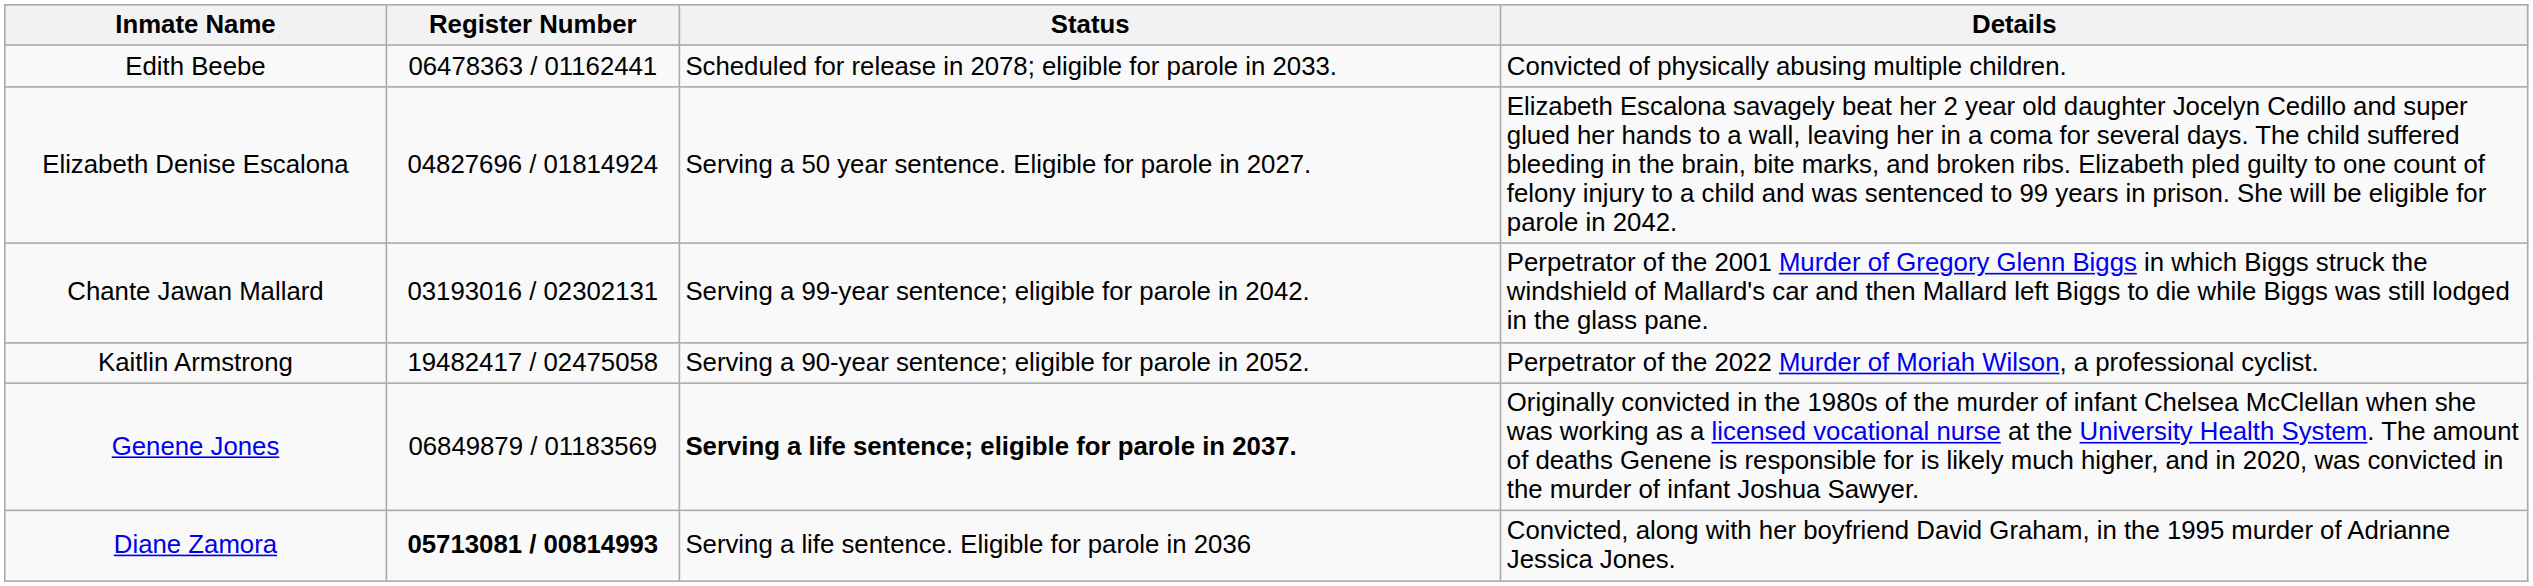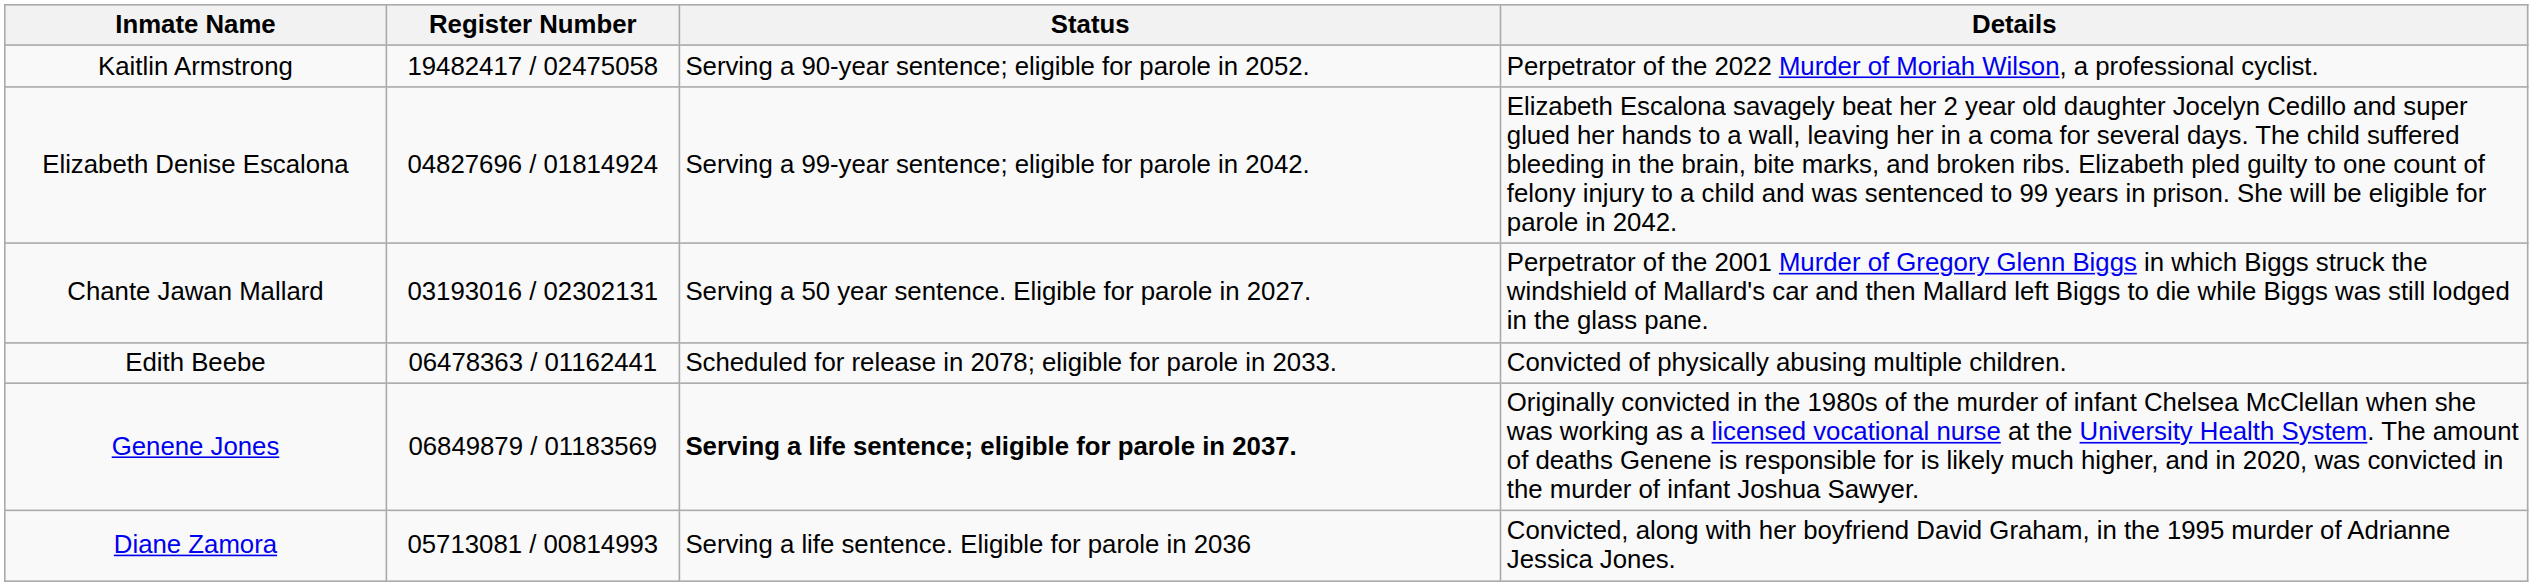 <table class="wikitable sortable">
 <tr>
 <th width=13%>Inmate Name</th>
 <th width=10%>Register Number</th>
 <th width=28%>Status</th>
 <th width=35%>Details</th>
 </tr>
 <tr>
-<td style="text-align:center;">Edith Beebe</td>
-<td style="text-align:center;">06478363 / 01162441</td>
-<td>Scheduled for release in 2078; eligible for parole in 2033.</td>
-<td>Convicted of physically abusing multiple children.</td>
+<td style="text-align:center;">Kaitlin Armstrong</td>
+<td style="text-align:center;">19482417 / 02475058</td>
+<td>Serving a 90-year sentence; eligible for parole in 2052.</td>
+<td>Perpetrator of the 2022 <a href='#'>Murder of Moriah Wilson</a>, a professional cyclist.</td>
 </tr>
 <tr>
 <td style="text-align:center;">Elizabeth Denise Escalona</td>
 <td style="text-align:center;">04827696 /  01814924</td>
-<td>Serving a 50 year sentence. Eligible for parole in 2027.</td>
+<td>Serving a 99-year sentence; eligible for parole in 2042.</td>
 <td>Elizabeth Escalona savagely beat her 2 year old daughter Jocelyn Cedillo and super glued her hands to a wall, leaving her in a coma for several days. The child suffered bleeding in the brain, bite marks, and broken ribs. Elizabeth pled guilty to one count of felony injury to a child and was sentenced to 99 years in prison. She will be eligible for parole in 2042.</td>
 </tr>
 <tr>
 <td style="text-align:center;">Chante Jawan Mallard</td>
 <td style="text-align:center;">03193016 / 02302131</td>
-<td>Serving a 99-year sentence; eligible for parole in 2042.</td>
+<td>Serving a 50 year sentence. Eligible for parole in 2027.</td>
 <td>Perpetrator of the 2001 <a href='#'>Murder of Gregory Glenn Biggs</a> in which Biggs struck the windshield of Mallard's car and then Mallard left Biggs to die while Biggs was still lodged in the glass pane.</td>
 </tr>
 <tr>
-<td style="text-align:center;">Kaitlin Armstrong</td>
-<td style="text-align:center;">19482417 / 02475058</td>
-<td>Serving a 90-year sentence; eligible for parole in 2052.</td>
-<td>Perpetrator of the 2022 <a href='#'>Murder of Moriah Wilson</a>, a professional cyclist.</td>
+<td style="text-align:center;">Edith Beebe</td>
+<td style="text-align:center;">06478363 / 01162441</td>
+<td>Scheduled for release in 2078; eligible for parole in 2033.</td>
+<td>Convicted of physically abusing multiple children.</td>
 </tr>
 <tr>
 <td style="text-align:center;"><a href='#'>Genene Jones</a></td>
 <td style="text-align:center;">06849879 / 01183569</td>
 <td><strong>Serving a life sentence; eligible for parole in 2037.</strong></td>
 <td>Originally convicted in the 1980s of the murder of infant Chelsea McClellan when she was working as a <a href='#'>licensed vocational nurse</a> at the <a href='#'>University Health System</a>. The amount of deaths Genene is responsible for is likely much higher, and in 2020, was convicted in the murder of infant Joshua Sawyer.</td>
 </tr>
 <tr>
 <td style="text-align:center;"><a href='#'>Diane Zamora</a></td>
-<td style="text-align:center;"><strong>05713081 / 00814993</strong></td>
+<td style="text-align:center;">05713081 / 00814993</td>
 <td>Serving a life sentence. Eligible for parole in 2036 </td>
 <td>Convicted, along with her boyfriend David Graham, in the 1995 murder of Adrianne Jessica Jones.</td>
 </tr>
 </table>
